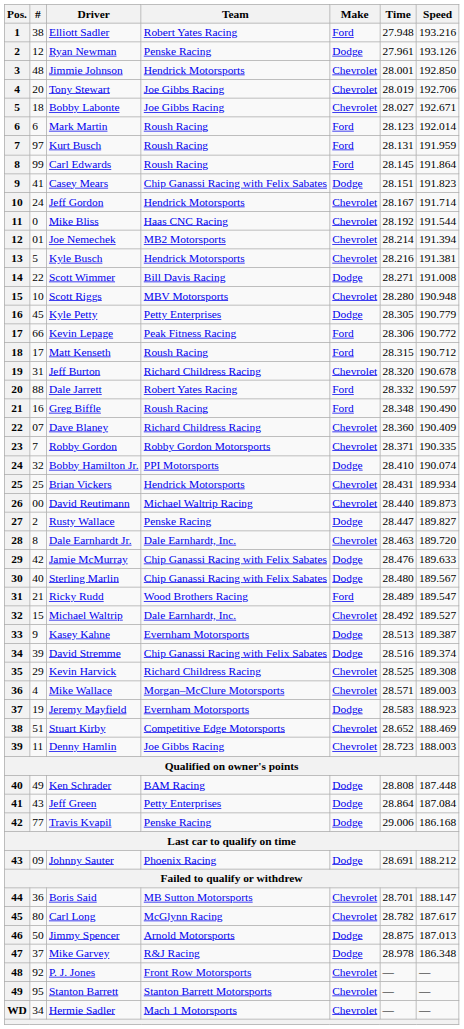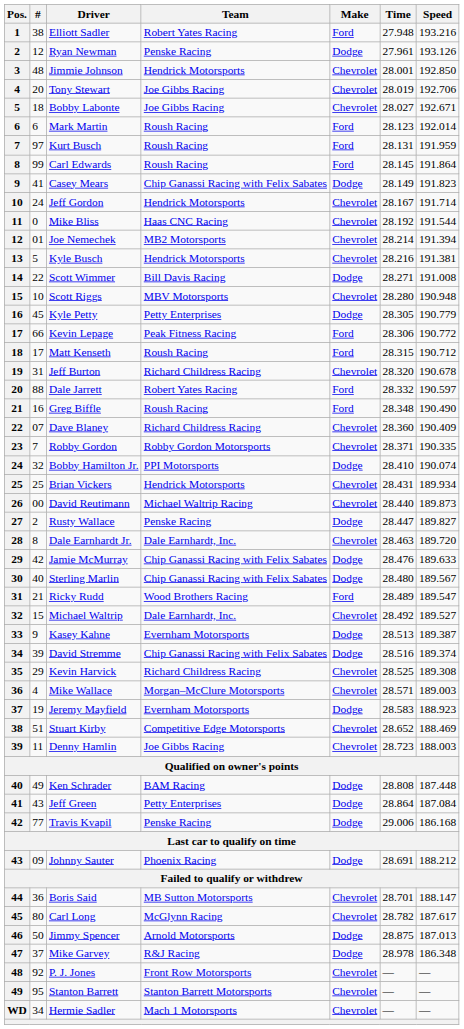 <table class="wikitable" style="font-size:95%">
 <tr>
 <th>Pos.</th>
 <th>#</th>
 <th>Driver</th>
 <th>Team</th>
 <th>Make</th>
 <th>Time</th>
 <th>Speed</th>
 </tr>
 <tr>
 <th>1</th>
 <td>38</td>
 <td><a href='#'>Elliott Sadler</a></td>
 <td><a href='#'>Robert Yates Racing</a></td>
 <td><a href='#'>Ford</a></td>
 <td>27.948</td>
 <td>193.216</td>
 </tr>
 <tr>
 <th>2</th>
 <td>12</td>
 <td><a href='#'>Ryan Newman</a></td>
 <td><a href='#'>Penske Racing</a></td>
 <td><a href='#'>Dodge</a></td>
 <td>27.961</td>
 <td>193.126</td>
 </tr>
 <tr>
 <th>3</th>
 <td>48</td>
 <td><a href='#'>Jimmie Johnson</a></td>
 <td><a href='#'>Hendrick Motorsports</a></td>
 <td><a href='#'>Chevrolet</a></td>
 <td>28.001</td>
 <td>192.850</td>
 </tr>
 <tr>
 <th>4</th>
 <td>20</td>
 <td><a href='#'>Tony Stewart</a></td>
 <td><a href='#'>Joe Gibbs Racing</a></td>
 <td><a href='#'>Chevrolet</a></td>
 <td>28.019</td>
 <td>192.706</td>
 </tr>
 <tr>
 <th>5</th>
 <td>18</td>
 <td><a href='#'>Bobby Labonte</a></td>
 <td><a href='#'>Joe Gibbs Racing</a></td>
 <td><a href='#'>Chevrolet</a></td>
 <td>28.027</td>
 <td>192.671</td>
 </tr>
 <tr>
 <th>6</th>
 <td>6</td>
 <td><a href='#'>Mark Martin</a></td>
 <td><a href='#'>Roush Racing</a></td>
 <td><a href='#'>Ford</a></td>
 <td>28.123</td>
 <td>192.014</td>
 </tr>
 <tr>
 <th>7</th>
 <td>97</td>
 <td><a href='#'>Kurt Busch</a></td>
 <td><a href='#'>Roush Racing</a></td>
 <td><a href='#'>Ford</a></td>
 <td>28.131</td>
 <td>191.959</td>
 </tr>
 <tr>
 <th>8</th>
 <td>99</td>
 <td><a href='#'>Carl Edwards</a></td>
 <td><a href='#'>Roush Racing</a></td>
 <td><a href='#'>Ford</a></td>
 <td>28.145</td>
 <td>191.864</td>
 </tr>
 <tr>
 <th>9</th>
 <td>41</td>
 <td><a href='#'>Casey Mears</a></td>
 <td><a href='#'>Chip Ganassi Racing with Felix Sabates</a></td>
 <td><a href='#'>Dodge</a></td>
-<td>28.151</td>
+<td>28.149</td>
 <td>191.823</td>
 </tr>
 <tr>
 <th>10</th>
 <td>24</td>
 <td><a href='#'>Jeff Gordon</a></td>
 <td><a href='#'>Hendrick Motorsports</a></td>
 <td><a href='#'>Chevrolet</a></td>
 <td>28.167</td>
 <td>191.714</td>
 </tr>
 <tr>
 <th>11</th>
 <td>0</td>
 <td><a href='#'>Mike Bliss</a></td>
 <td><a href='#'>Haas CNC Racing</a></td>
 <td><a href='#'>Chevrolet</a></td>
 <td>28.192</td>
 <td>191.544</td>
 </tr>
 <tr>
 <th>12</th>
 <td>01</td>
 <td><a href='#'>Joe Nemechek</a></td>
 <td><a href='#'>MB2 Motorsports</a></td>
 <td><a href='#'>Chevrolet</a></td>
 <td>28.214</td>
 <td>191.394</td>
 </tr>
 <tr>
 <th>13</th>
 <td>5</td>
 <td><a href='#'>Kyle Busch</a></td>
 <td><a href='#'>Hendrick Motorsports</a></td>
 <td><a href='#'>Chevrolet</a></td>
 <td>28.216</td>
 <td>191.381</td>
 </tr>
 <tr>
 <th>14</th>
 <td>22</td>
 <td><a href='#'>Scott Wimmer</a></td>
 <td><a href='#'>Bill Davis Racing</a></td>
 <td><a href='#'>Dodge</a></td>
 <td>28.271</td>
 <td>191.008</td>
 </tr>
 <tr>
 <th>15</th>
 <td>10</td>
 <td><a href='#'>Scott Riggs</a></td>
 <td><a href='#'>MBV Motorsports</a></td>
 <td><a href='#'>Chevrolet</a></td>
 <td>28.280</td>
 <td>190.948</td>
 </tr>
 <tr>
 <th>16</th>
 <td>45</td>
 <td><a href='#'>Kyle Petty</a></td>
 <td><a href='#'>Petty Enterprises</a></td>
 <td><a href='#'>Dodge</a></td>
 <td>28.305</td>
 <td>190.779</td>
 </tr>
 <tr>
 <th>17</th>
 <td>66</td>
 <td><a href='#'>Kevin Lepage</a></td>
 <td><a href='#'>Peak Fitness Racing</a></td>
 <td><a href='#'>Ford</a></td>
 <td>28.306</td>
 <td>190.772</td>
 </tr>
 <tr>
 <th>18</th>
 <td>17</td>
 <td><a href='#'>Matt Kenseth</a></td>
 <td><a href='#'>Roush Racing</a></td>
 <td><a href='#'>Ford</a></td>
 <td>28.315</td>
 <td>190.712</td>
 </tr>
 <tr>
 <th>19</th>
 <td>31</td>
 <td><a href='#'>Jeff Burton</a></td>
 <td><a href='#'>Richard Childress Racing</a></td>
 <td><a href='#'>Chevrolet</a></td>
 <td>28.320</td>
 <td>190.678</td>
 </tr>
 <tr>
 <th>20</th>
 <td>88</td>
 <td><a href='#'>Dale Jarrett</a></td>
 <td><a href='#'>Robert Yates Racing</a></td>
 <td><a href='#'>Ford</a></td>
 <td>28.332</td>
 <td>190.597</td>
 </tr>
 <tr>
 <th>21</th>
 <td>16</td>
 <td><a href='#'>Greg Biffle</a></td>
 <td><a href='#'>Roush Racing</a></td>
 <td><a href='#'>Ford</a></td>
 <td>28.348</td>
 <td>190.490</td>
 </tr>
 <tr>
 <th>22</th>
 <td>07</td>
 <td><a href='#'>Dave Blaney</a></td>
 <td><a href='#'>Richard Childress Racing</a></td>
 <td><a href='#'>Chevrolet</a></td>
 <td>28.360</td>
 <td>190.409</td>
 </tr>
 <tr>
 <th>23</th>
 <td>7</td>
 <td><a href='#'>Robby Gordon</a></td>
 <td><a href='#'>Robby Gordon Motorsports</a></td>
 <td><a href='#'>Chevrolet</a></td>
 <td>28.371</td>
 <td>190.335</td>
 </tr>
 <tr>
 <th>24</th>
 <td>32</td>
 <td><a href='#'>Bobby Hamilton Jr.</a></td>
 <td><a href='#'>PPI Motorsports</a></td>
 <td><a href='#'>Dodge</a></td>
 <td>28.410</td>
 <td>190.074</td>
 </tr>
 <tr>
 <th>25</th>
 <td>25</td>
 <td><a href='#'>Brian Vickers</a></td>
 <td><a href='#'>Hendrick Motorsports</a></td>
 <td><a href='#'>Chevrolet</a></td>
 <td>28.431</td>
 <td>189.934</td>
 </tr>
 <tr>
 <th>26</th>
 <td>00</td>
 <td><a href='#'>David Reutimann</a></td>
 <td><a href='#'>Michael Waltrip Racing</a></td>
 <td><a href='#'>Chevrolet</a></td>
 <td>28.440</td>
 <td>189.873</td>
 </tr>
 <tr>
 <th>27</th>
 <td>2</td>
 <td><a href='#'>Rusty Wallace</a></td>
 <td><a href='#'>Penske Racing</a></td>
 <td><a href='#'>Dodge</a></td>
 <td>28.447</td>
 <td>189.827</td>
 </tr>
 <tr>
 <th>28</th>
 <td>8</td>
 <td><a href='#'>Dale Earnhardt Jr.</a></td>
 <td><a href='#'>Dale Earnhardt, Inc.</a></td>
 <td><a href='#'>Chevrolet</a></td>
 <td>28.463</td>
 <td>189.720</td>
 </tr>
 <tr>
 <th>29</th>
 <td>42</td>
 <td><a href='#'>Jamie McMurray</a></td>
 <td><a href='#'>Chip Ganassi Racing with Felix Sabates</a></td>
 <td><a href='#'>Dodge</a></td>
 <td>28.476</td>
 <td>189.633</td>
 </tr>
 <tr>
 <th>30</th>
 <td>40</td>
 <td><a href='#'>Sterling Marlin</a></td>
 <td><a href='#'>Chip Ganassi Racing with Felix Sabates</a></td>
 <td><a href='#'>Dodge</a></td>
 <td>28.480</td>
 <td>189.567</td>
 </tr>
 <tr>
 <th>31</th>
 <td>21</td>
 <td><a href='#'>Ricky Rudd</a></td>
 <td><a href='#'>Wood Brothers Racing</a></td>
 <td><a href='#'>Ford</a></td>
 <td>28.489</td>
 <td>189.547</td>
 </tr>
 <tr>
 <th>32</th>
 <td>15</td>
 <td><a href='#'>Michael Waltrip</a></td>
 <td><a href='#'>Dale Earnhardt, Inc.</a></td>
 <td><a href='#'>Chevrolet</a></td>
 <td>28.492</td>
 <td>189.527</td>
 </tr>
 <tr>
 <th>33</th>
 <td>9</td>
 <td><a href='#'>Kasey Kahne</a></td>
 <td><a href='#'>Evernham Motorsports</a></td>
 <td><a href='#'>Dodge</a></td>
 <td>28.513</td>
 <td>189.387</td>
 </tr>
 <tr>
 <th>34</th>
 <td>39</td>
 <td><a href='#'>David Stremme</a></td>
 <td><a href='#'>Chip Ganassi Racing with Felix Sabates</a></td>
 <td><a href='#'>Dodge</a></td>
 <td>28.516</td>
 <td>189.374</td>
 </tr>
 <tr>
 <th>35</th>
 <td>29</td>
 <td><a href='#'>Kevin Harvick</a></td>
 <td><a href='#'>Richard Childress Racing</a></td>
 <td><a href='#'>Chevrolet</a></td>
 <td>28.525</td>
 <td>189.308</td>
 </tr>
 <tr>
 <th>36</th>
 <td>4</td>
 <td><a href='#'>Mike Wallace</a></td>
 <td><a href='#'>Morgan–McClure Motorsports</a></td>
 <td><a href='#'>Chevrolet</a></td>
 <td>28.571</td>
 <td>189.003</td>
 </tr>
 <tr>
 <th>37</th>
 <td>19</td>
 <td><a href='#'>Jeremy Mayfield</a></td>
 <td><a href='#'>Evernham Motorsports</a></td>
 <td><a href='#'>Dodge</a></td>
 <td>28.583</td>
 <td>188.923</td>
 </tr>
 <tr>
 <th>38</th>
 <td>51</td>
 <td><a href='#'>Stuart Kirby</a></td>
 <td><a href='#'>Competitive Edge Motorsports</a></td>
 <td><a href='#'>Chevrolet</a></td>
 <td>28.652</td>
 <td>188.469</td>
 </tr>
 <tr>
 <th>39</th>
 <td>11</td>
 <td><a href='#'>Denny Hamlin</a></td>
 <td><a href='#'>Joe Gibbs Racing</a></td>
 <td><a href='#'>Chevrolet</a></td>
 <td>28.723</td>
 <td>188.003</td>
 </tr>
 <tr>
 <th colspan="7">Qualified on owner's points</th>
 </tr>
 <tr>
 <th>40</th>
 <td>49</td>
 <td><a href='#'>Ken Schrader</a></td>
 <td><a href='#'>BAM Racing</a></td>
 <td><a href='#'>Dodge</a></td>
 <td>28.808</td>
 <td>187.448</td>
 </tr>
 <tr>
 <th>41</th>
 <td>43</td>
 <td><a href='#'>Jeff Green</a></td>
 <td><a href='#'>Petty Enterprises</a></td>
 <td><a href='#'>Dodge</a></td>
 <td>28.864</td>
 <td>187.084</td>
 </tr>
 <tr>
 <th>42</th>
 <td>77</td>
 <td><a href='#'>Travis Kvapil</a></td>
 <td><a href='#'>Penske Racing</a></td>
 <td><a href='#'>Dodge</a></td>
 <td>29.006</td>
 <td>186.168</td>
 </tr>
 <tr>
 <th colspan="7">Last car to qualify on time</th>
 </tr>
 <tr>
 <th>43</th>
 <td>09</td>
 <td><a href='#'>Johnny Sauter</a></td>
 <td><a href='#'>Phoenix Racing</a></td>
 <td><a href='#'>Dodge</a></td>
 <td>28.691</td>
 <td>188.212</td>
 </tr>
 <tr>
 <th colspan="7">Failed to qualify or withdrew</th>
 </tr>
 <tr>
 <th>44</th>
 <td>36</td>
 <td><a href='#'>Boris Said</a></td>
 <td><a href='#'>MB Sutton Motorsports</a></td>
 <td><a href='#'>Chevrolet</a></td>
 <td>28.701</td>
 <td>188.147</td>
 </tr>
 <tr>
 <th>45</th>
 <td>80</td>
 <td><a href='#'>Carl Long</a></td>
 <td><a href='#'>McGlynn Racing</a></td>
 <td><a href='#'>Chevrolet</a></td>
 <td>28.782</td>
 <td>187.617</td>
 </tr>
 <tr>
 <th>46</th>
 <td>50</td>
 <td><a href='#'>Jimmy Spencer</a></td>
 <td><a href='#'>Arnold Motorsports</a></td>
 <td><a href='#'>Dodge</a></td>
 <td>28.875</td>
 <td>187.013</td>
 </tr>
 <tr>
 <th>47</th>
 <td>37</td>
 <td><a href='#'>Mike Garvey</a></td>
 <td><a href='#'>R&J Racing</a></td>
 <td><a href='#'>Dodge</a></td>
 <td>28.978</td>
 <td>186.348</td>
 </tr>
 <tr>
 <th>48</th>
 <td>92</td>
 <td><a href='#'>P. J. Jones</a></td>
 <td><a href='#'>Front Row Motorsports</a></td>
 <td><a href='#'>Chevrolet</a></td>
 <td>—</td>
 <td>—</td>
 </tr>
 <tr>
 <th>49</th>
 <td>95</td>
 <td><a href='#'>Stanton Barrett</a></td>
 <td><a href='#'>Stanton Barrett Motorsports</a></td>
 <td><a href='#'>Chevrolet</a></td>
 <td>—</td>
 <td>—</td>
 </tr>
 <tr>
 <th>WD</th>
 <td>34</td>
 <td><a href='#'>Hermie Sadler</a></td>
 <td><a href='#'>Mach 1 Motorsports</a></td>
 <td><a href='#'>Chevrolet</a></td>
 <td>—</td>
 <td>—</td>
 </tr>
 <tr>
 <th colspan="7"></th>
 </tr>
 </table>
